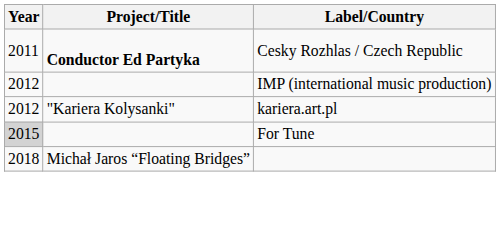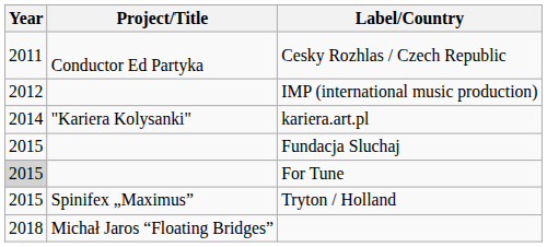 <table class="wikitable">
 <tr>
 <th>Year</th>
 <th>Project/Title</th>
 <th>Label/Country</th>
 </tr>
 <tr>
 <td>2011</td>
-<td><strong><br>Conductor Ed Partyka</strong></td>
+<td><br>Conductor Ed Partyka</td>
 <td>Cesky Rozhlas / Czech Republic</td>
 </tr>
 <tr>
 <td>2012</td>
 <td></td>
 <td>IMP (international music production)</td>
 </tr>
 <tr>
-<td>2012</td>
+<td>2014</td>
 <td>"Kariera Kolysanki"</td>
 <td>kariera.art.pl</td>
+</tr>
+<tr>
+<td>2015</td>
+<td></td>
+<td>Fundacja Sluchaj</td>
 </tr>
 <tr>
 <td style="background: lightgrey;">2015</td>
 <td></td>
 <td>For Tune</td>
 </tr>
 <tr>
+<td>2015</td>
+<td>Spinifex „Maximus”</td>
+<td>Tryton / Holland</td>
+</tr>
+<tr>
 <td>2018</td>
 <td>Michał Jaros “Floating Bridges”</td>
 <td></td>
 </tr>
 </table>
